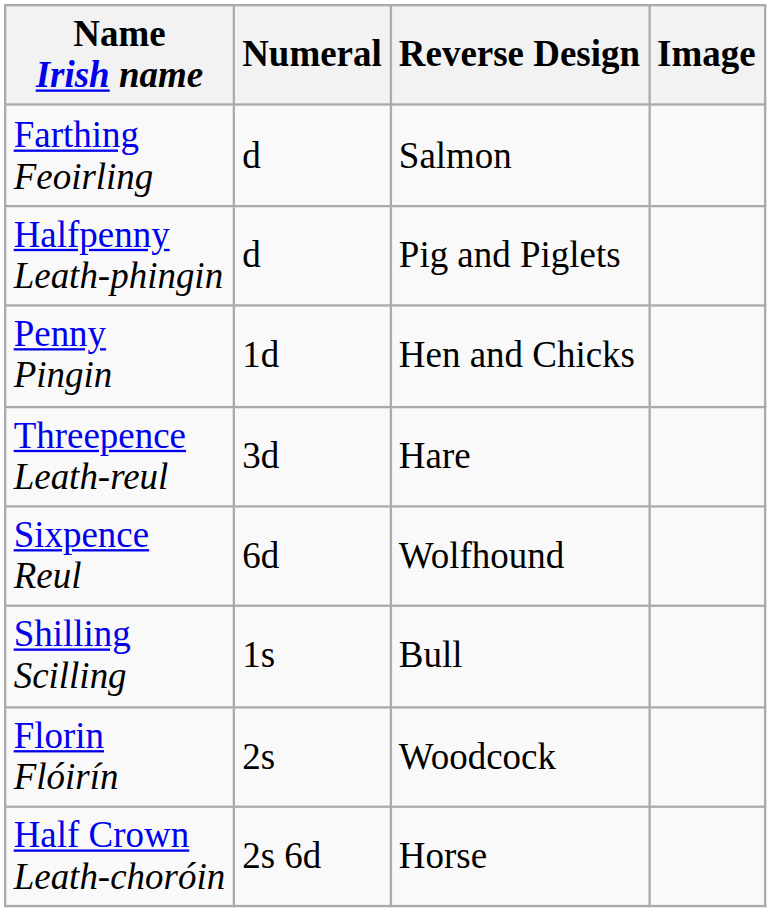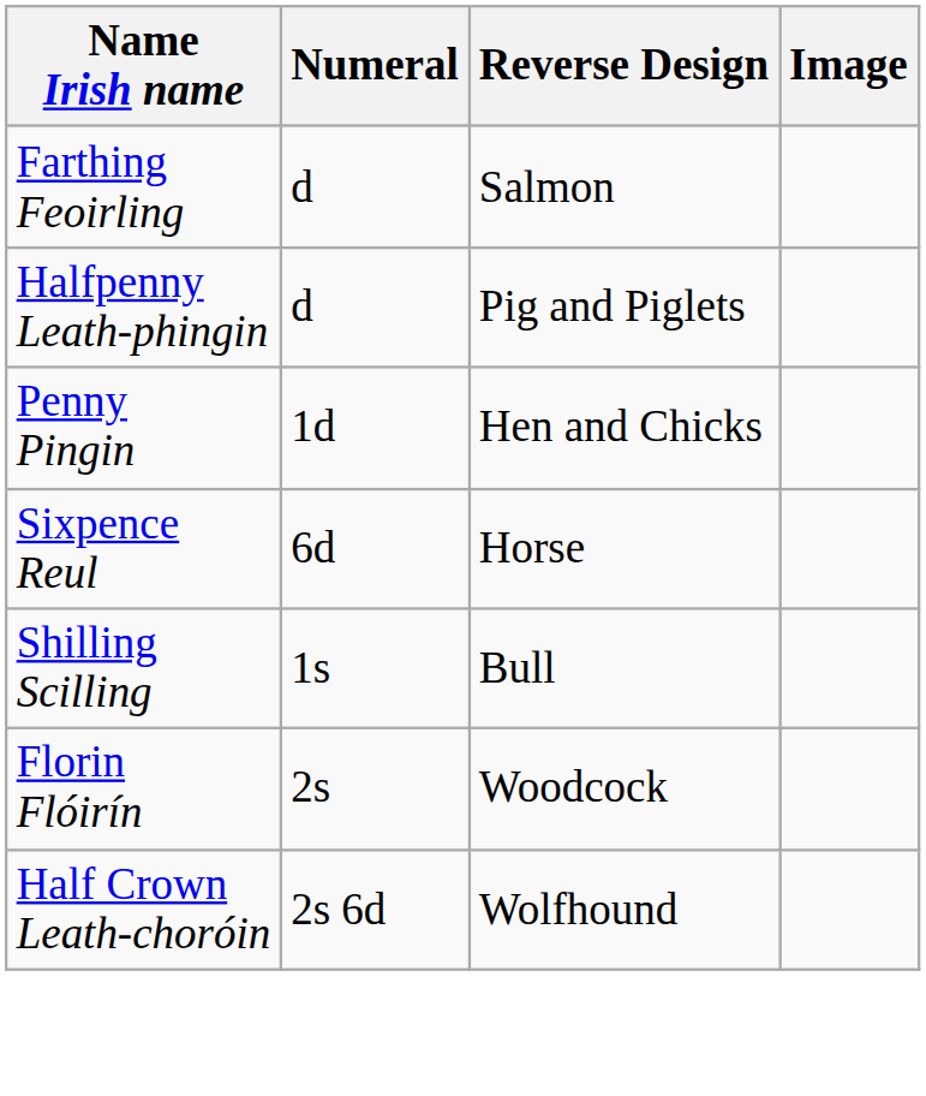 <table class="wikitable">
 <tr>
 <th>Name<br><em><a href='#'>Irish</a> name</em></th>
 <th>Numeral</th>
 <th>Reverse Design</th>
 <th>Image</th>
 </tr>
 <tr>
 <td><a href='#'>Farthing</a><br><em>Feoirling</em></td>
 <td>d</td>
 <td>Salmon</td>
 <td></td>
 </tr>
 <tr>
 <td><a href='#'>Halfpenny</a><br><em>Leath-phingin</em></td>
 <td>d</td>
 <td>Pig and Piglets</td>
 <td></td>
 </tr>
 <tr>
 <td><a href='#'>Penny</a><br><em>Pingin</em></td>
 <td>1d</td>
 <td>Hen and Chicks</td>
 <td></td>
 </tr>
 <tr>
-<td><a href='#'>Threepence</a><br><em>Leath-reul</em></td>
-<td>3d</td>
-<td>Hare</td>
-<td></td>
-</tr>
-<tr>
 <td><a href='#'>Sixpence</a><br><em>Reul</em></td>
 <td>6d</td>
-<td>Wolfhound</td>
+<td>Horse</td>
 <td></td>
 </tr>
 <tr>
 <td><a href='#'>Shilling</a><br><em>Scilling</em></td>
 <td>1s</td>
 <td>Bull</td>
 <td></td>
 </tr>
 <tr>
 <td><a href='#'>Florin</a><br><em>Flóirín</em></td>
 <td>2s</td>
 <td>Woodcock</td>
 <td></td>
 </tr>
 <tr>
 <td><a href='#'>Half Crown</a><br><em>Leath-choróin</em></td>
 <td>2s 6d</td>
-<td>Horse</td>
+<td>Wolfhound</td>
 <td></td>
 </tr>
 </table>
